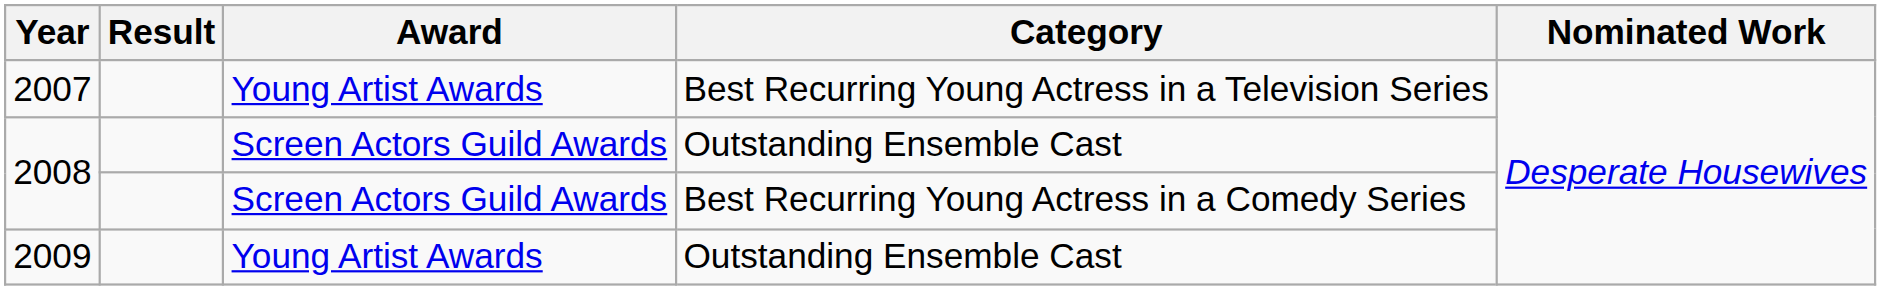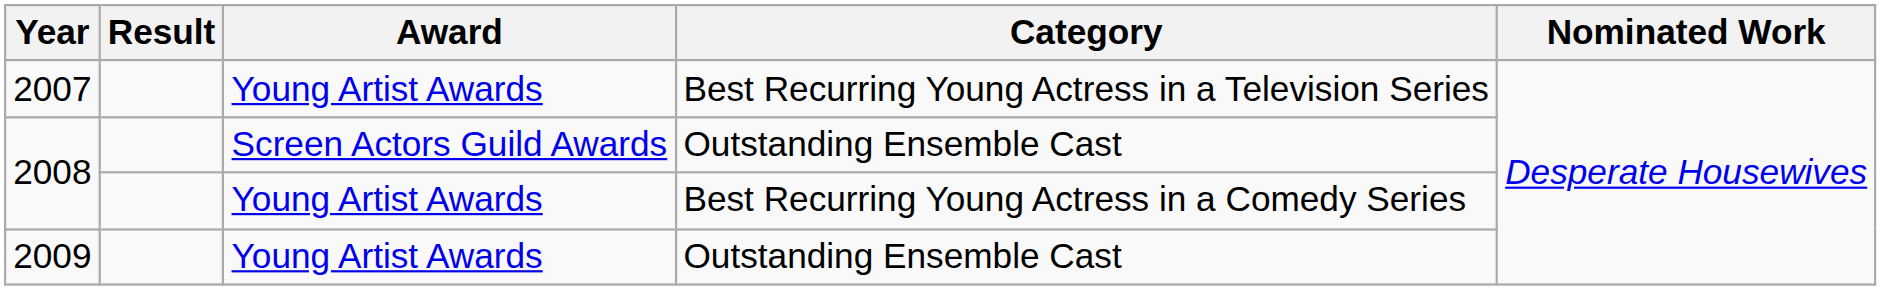 <table class="wikitable">
 <tr>
 <th>Year</th>
 <th>Result</th>
 <th>Award</th>
 <th>Category</th>
 <th>Nominated Work</th>
 </tr>
 <tr>
 <td>2007</td>
 <td></td>
 <td><a href='#'>Young Artist Awards</a></td>
 <td>Best Recurring Young Actress in a Television Series</td>
 <td rowspan="4"><em><a href='#'>Desperate Housewives</a></em></td>
 </tr>
 <tr>
 <td rowspan="2">2008</td>
 <td></td>
 <td><a href='#'>Screen Actors Guild Awards</a></td>
 <td>Outstanding Ensemble Cast</td>
 </tr>
 <tr>
 <td></td>
-<td><a href='#'>Screen Actors Guild Awards</a></td>
+<td><a href='#'>Young Artist Awards</a></td>
 <td>Best Recurring Young Actress in a Comedy Series</td>
 </tr>
 <tr>
 <td>2009</td>
 <td></td>
 <td><a href='#'>Young Artist Awards</a></td>
 <td>Outstanding Ensemble Cast</td>
 </tr>
 </table>
